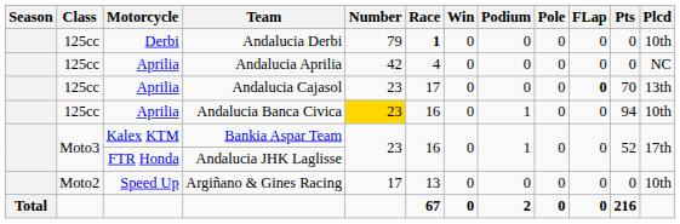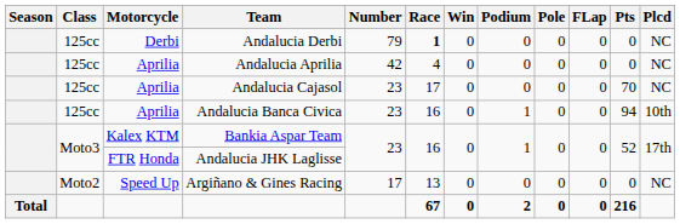 <table class="wikitable">
 <tr>
 <th>Season</th>
 <th>Class</th>
 <th>Motorcycle</th>
 <th>Team</th>
 <th>Number</th>
 <th>Race</th>
 <th>Win</th>
 <th>Podium</th>
 <th>Pole</th>
 <th>FLap</th>
 <th>Pts</th>
 <th>Plcd</th>
 </tr>
 <tr align="right">
 <th></th>
 <td>125cc</td>
 <td><a href='#'>Derbi</a></td>
 <td>Andalucia Derbi</td>
 <td>79</td>
 <td><strong>1</strong></td>
 <td>0</td>
 <td>0</td>
 <td>0</td>
 <td>0</td>
 <td>0</td>
-<td>10th</td>
+<td>NC</td>
 </tr>
 <tr align="right">
 <th></th>
 <td>125cc</td>
 <td><a href='#'>Aprilia</a></td>
 <td>Andalucia Aprilia</td>
 <td>42</td>
 <td>4</td>
 <td>0</td>
 <td>0</td>
 <td>0</td>
 <td>0</td>
 <td>0</td>
 <td>NC</td>
 </tr>
 <tr align="right">
 <th></th>
 <td>125cc</td>
 <td><a href='#'>Aprilia</a></td>
 <td>Andalucia Cajasol</td>
 <td>23</td>
 <td>17</td>
 <td>0</td>
 <td>0</td>
 <td>0</td>
-<td><strong>0</strong></td>
+<td>0</td>
 <td>70</td>
-<td>13th</td>
+<td>NC</td>
 </tr>
 <tr align="right">
 <th></th>
 <td>125cc</td>
 <td><a href='#'>Aprilia</a></td>
 <td>Andalucia Banca Civica</td>
-<td style="background: gold;">23</td>
+<td>23</td>
 <td>16</td>
 <td>0</td>
 <td>1</td>
 <td>0</td>
 <td>0</td>
 <td>94</td>
 <td>10th</td>
 </tr>
 <tr align="right">
 <th rowspan=2></th>
 <td rowspan=2>Moto3</td>
 <td><a href='#'>Kalex</a> <a href='#'>KTM</a></td>
 <td><a href='#'>Bankia Aspar Team</a></td>
 <td rowspan=2>23</td>
 <td rowspan=2>16</td>
 <td rowspan=2>0</td>
 <td rowspan=2>1</td>
 <td rowspan=2>0</td>
 <td rowspan=2>0</td>
 <td rowspan=2>52</td>
 <td rowspan=2>17th</td>
 </tr>
 <tr align="right">
 <td><a href='#'>FTR</a> <a href='#'>Honda</a></td>
 <td>Andalucia JHK Laglisse</td>
 </tr>
 <tr align="right">
 <th></th>
 <td>Moto2</td>
 <td><a href='#'>Speed Up</a></td>
 <td>Argiñano & Gines Racing</td>
 <td>17</td>
 <td>13</td>
 <td>0</td>
 <td>0</td>
 <td>0</td>
 <td>0</td>
 <td>0</td>
-<td>10th</td>
+<td>NC</td>
 </tr>
 <tr align="right">
 <th>Total</th>
 <td></td>
 <td></td>
 <td></td>
 <td></td>
 <td><strong>67</strong></td>
 <td><strong>0</strong></td>
 <td><strong>2</strong></td>
 <td><strong>0</strong></td>
 <td><strong>0</strong></td>
 <td><strong>216</strong></td>
 <td></td>
 </tr>
 </table>
